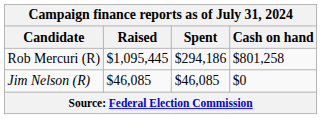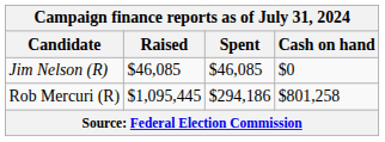 <table class="wikitable sortable">
 <tr>
 <th colspan=4>Campaign finance reports as of July 31, 2024</th>
 </tr>
 <tr style="text-align:center;">
 <th>Candidate</th>
 <th>Raised</th>
 <th>Spent</th>
 <th>Cash on hand</th>
 </tr>
 <tr>
+<td><em>Jim Nelson (R)</em></td>
+<td>$46,085</td>
+<td>$46,085</td>
+<td>$0</td>
+</tr>
+<tr>
 <td>Rob Mercuri (R)</td>
 <td>$1,095,445</td>
 <td>$294,186</td>
 <td>$801,258</td>
 </tr>
 <tr>
-<td><em>Jim Nelson (R)</em></td>
-<td>$46,085</td>
-<td>$46,085</td>
-<td>$0</td>
-</tr>
-<tr>
 <th colspan="4"><small>Source: <a href='#'>Federal Election Commission</a></small></th>
 </tr>
 </table>
